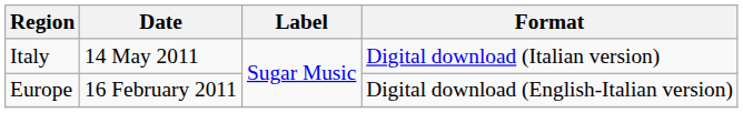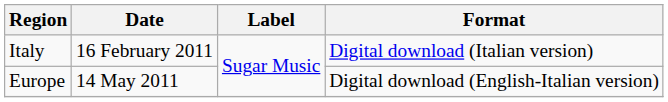 <table class="wikitable">
 <tr>
 <th>Region</th>
 <th>Date</th>
 <th>Label</th>
 <th>Format</th>
 </tr>
 <tr>
 <td>Italy</td>
-<td>14 May 2011</td>
+<td>16 February 2011</td>
 <td rowspan="2"><a href='#'>Sugar Music</a></td>
 <td><a href='#'>Digital download</a> (Italian version)</td>
 </tr>
 <tr>
 <td>Europe</td>
-<td>16 February 2011</td>
+<td>14 May 2011</td>
 <td>Digital download (English-Italian version)</td>
 </tr>
 <tr>
 </tr>
 </table>
